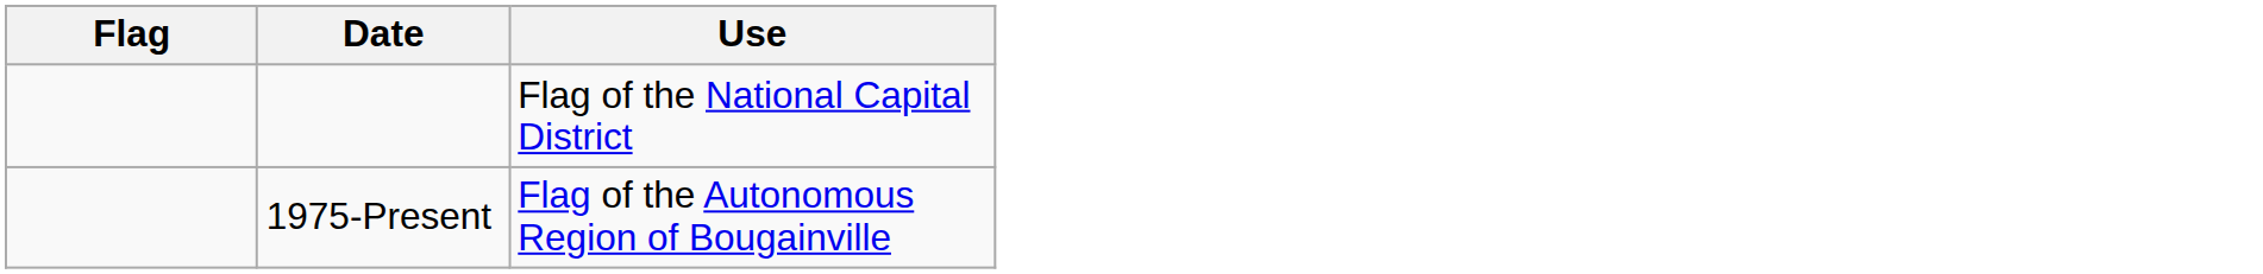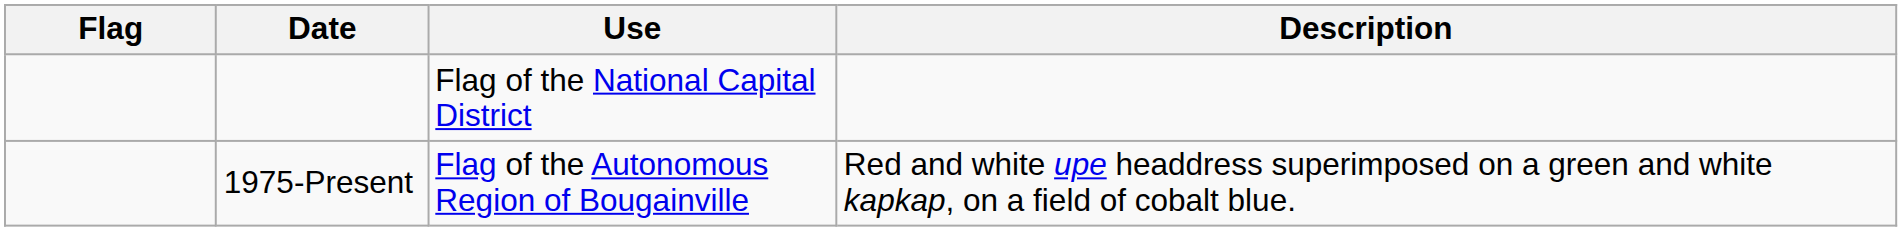 <table class="wikitable">
 <tr>
 <th style="width:100px;">Flag</th>
 <th style="width:100px;">Date</th>
 <th style="width:200px;">Use</th>
+<th style="width:530px;">Description</th>
 </tr>
 <tr>
 <td></td>
 <td></td>
 <td>Flag of the <a href='#'>National Capital District</a></td>
+<td></td>
 </tr>
 <tr>
 <td></td>
 <td>1975-Present</td>
 <td><a href='#'>Flag</a> of the <a href='#'>Autonomous Region of Bougainville</a></td>
+<td>Red and white <em><a href='#'>upe</a></em> headdress superimposed on a green and white <em>kapkap</em>, on a field of cobalt blue.</td>
 </tr>
 </table>
